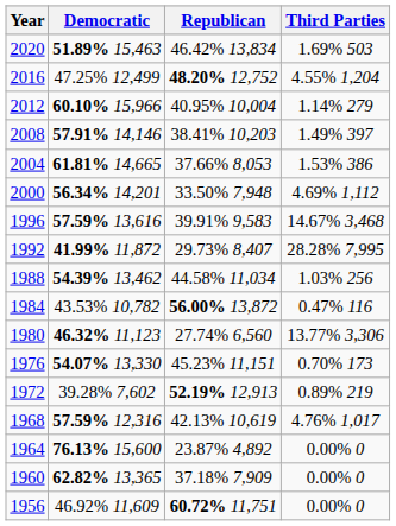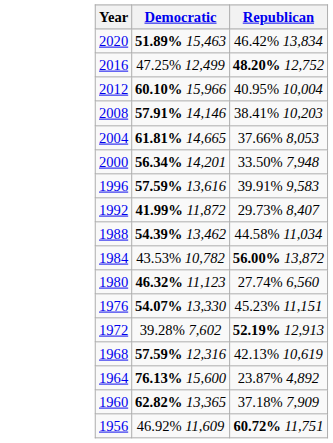 <table class="wikitable"  style="float:right; margin:1em; font-size:95%;">
 <tr style="background:lightgrey;">
 <th>Year</th>
 <th><a href='#'>Democratic</a></th>
 <th><a href='#'>Republican</a></th>
-<th><a href='#'>Third Parties</a></th>
 </tr>
 <tr>
 <td align="center" ><a href='#'>2020</a></td>
 <td align="center" ><strong>51.89%</strong> <em>15,463</em></td>
 <td align="center" >46.42% <em>13,834</em></td>
-<td align="center" >1.69% <em>503</em></td>
 </tr>
 <tr>
 <td align="center" ><a href='#'>2016</a></td>
 <td align="center" >47.25% <em>12,499</em></td>
 <td align="center" ><strong>48.20%</strong> <em>12,752</em></td>
-<td align="center" >4.55% <em>1,204</em></td>
 </tr>
 <tr>
 <td align="center" ><a href='#'>2012</a></td>
 <td align="center" ><strong>60.10%</strong> <em>15,966</em></td>
 <td align="center" >40.95% <em>10,004</em></td>
-<td align="center" >1.14% <em>279</em></td>
 </tr>
 <tr>
 <td align="center" ><a href='#'>2008</a></td>
 <td align="center" ><strong>57.91%</strong> <em>14,146</em></td>
 <td align="center" >38.41% <em>10,203</em></td>
-<td align="center" >1.49% <em>397</em></td>
 </tr>
 <tr>
 <td align="center" ><a href='#'>2004</a></td>
 <td align="center" ><strong>61.81%</strong> <em>14,665</em></td>
 <td align="center" >37.66% <em>8,053</em></td>
-<td align="center" >1.53% <em>386</em></td>
 </tr>
 <tr>
 <td align="center" ><a href='#'>2000</a></td>
 <td align="center" ><strong>56.34%</strong> <em>14,201</em></td>
 <td align="center" >33.50% <em>7,948</em></td>
-<td align="center" >4.69% <em>1,112</em></td>
 </tr>
 <tr>
 <td align="center" ><a href='#'>1996</a></td>
 <td align="center" ><strong>57.59%</strong> <em>13,616</em></td>
 <td align="center" >39.91% <em>9,583</em></td>
-<td align="center" >14.67% <em>3,468</em></td>
 </tr>
 <tr>
 <td align="center" ><a href='#'>1992</a></td>
 <td align="center" ><strong>41.99%</strong> <em>11,872</em></td>
 <td align="center" >29.73% <em>8,407</em></td>
-<td align="center" >28.28% <em>7,995</em></td>
 </tr>
 <tr>
 <td align="center" ><a href='#'>1988</a></td>
 <td align="center" ><strong>54.39%</strong> <em>13,462</em></td>
 <td align="center" >44.58% <em>11,034</em></td>
-<td align="center" >1.03% <em>256</em></td>
 </tr>
 <tr>
 <td align="center" ><a href='#'>1984</a></td>
 <td align="center" >43.53% <em>10,782</em></td>
 <td align="center" ><strong>56.00%</strong> <em>13,872</em></td>
-<td align="center" >0.47% <em>116</em></td>
 </tr>
 <tr>
 <td align="center" ><a href='#'>1980</a></td>
 <td align="center" ><strong>46.32%</strong> <em>11,123</em></td>
 <td align="center" >27.74% <em>6,560</em></td>
-<td align="center" >13.77% <em>3,306</em></td>
 </tr>
 <tr>
 <td align="center" ><a href='#'>1976</a></td>
 <td align="center" ><strong>54.07%</strong> <em>13,330</em></td>
 <td align="center" >45.23% <em>11,151</em></td>
-<td align="center" >0.70% <em>173</em></td>
 </tr>
 <tr>
 <td align="center" ><a href='#'>1972</a></td>
 <td align="center" >39.28% <em>7,602</em></td>
 <td align="center" ><strong>52.19%</strong> <em>12,913</em></td>
-<td align="center" >0.89% <em>219</em></td>
 </tr>
 <tr>
 <td align="center" ><a href='#'>1968</a></td>
 <td align="center" ><strong>57.59%</strong> <em>12,316</em></td>
 <td align="center" >42.13% <em>10,619</em></td>
-<td align="center" >4.76% <em>1,017</em></td>
 </tr>
 <tr>
 <td align="center" ><a href='#'>1964</a></td>
 <td align="center" ><strong>76.13%</strong> <em>15,600</em></td>
 <td align="center" >23.87% <em>4,892</em></td>
-<td align="center" >0.00% <em>0</em></td>
 </tr>
 <tr>
 <td align="center" ><a href='#'>1960</a></td>
 <td align="center" ><strong>62.82%</strong> <em>13,365</em></td>
 <td align="center" >37.18% <em>7,909</em></td>
-<td align="center" >0.00% <em>0</em></td>
 </tr>
 <tr>
 <td align="center" ><a href='#'>1956</a></td>
 <td align="center" >46.92% <em>11,609</em></td>
 <td align="center" ><strong>60.72%</strong> <em>11,751</em></td>
-<td align="center" >0.00% <em>0</em></td>
 </tr>
 </table>
